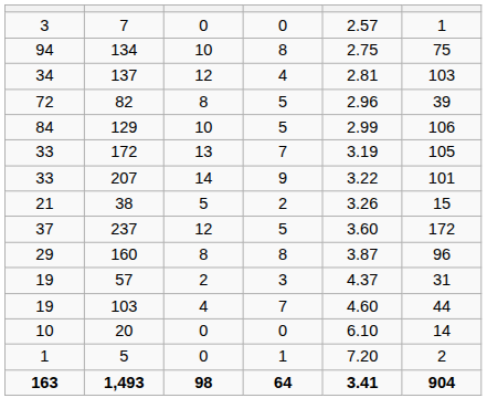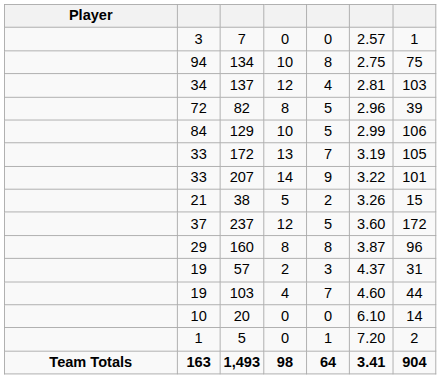 <table class="wikitable sortable" style="text-align:center;">
 <tr>
+<th width="40%">Player</th>
 <th width="10%"></th>
 <th width="10%" data-sort-type="number"></th>
 <th width="10%"></th>
 <th width="10%"></th>
 <th width="10%"></th>
 <th width="10%"></th>
 </tr>
 <tr>
+<td></td>
 <td>3</td>
 <td>7</td>
 <td>0</td>
 <td>0</td>
 <td>2.57</td>
 <td>1</td>
 </tr>
 <tr>
+<td></td>
 <td>94</td>
 <td>134</td>
 <td>10</td>
 <td>8</td>
 <td>2.75</td>
 <td>75</td>
 </tr>
 <tr>
+<td></td>
 <td>34</td>
 <td>137</td>
 <td>12</td>
 <td>4</td>
 <td>2.81</td>
 <td>103</td>
 </tr>
 <tr>
+<td></td>
 <td>72</td>
 <td>82</td>
 <td>8</td>
 <td>5</td>
 <td>2.96</td>
 <td>39</td>
 </tr>
 <tr>
+<td></td>
 <td>84</td>
 <td>129</td>
 <td>10</td>
 <td>5</td>
 <td>2.99</td>
 <td>106</td>
 </tr>
 <tr>
+<td></td>
 <td>33</td>
 <td>172</td>
 <td>13</td>
 <td>7</td>
 <td>3.19</td>
 <td>105</td>
 </tr>
 <tr>
+<td></td>
 <td>33</td>
 <td>207</td>
 <td>14</td>
 <td>9</td>
 <td>3.22</td>
 <td>101</td>
 </tr>
 <tr>
+<td></td>
 <td>21</td>
 <td>38</td>
 <td>5</td>
 <td>2</td>
 <td>3.26</td>
 <td>15</td>
 </tr>
 <tr>
+<td></td>
 <td>37</td>
 <td>237</td>
 <td>12</td>
 <td>5</td>
 <td>3.60</td>
 <td>172</td>
 </tr>
 <tr>
+<td></td>
 <td>29</td>
 <td>160</td>
 <td>8</td>
 <td>8</td>
 <td>3.87</td>
 <td>96</td>
 </tr>
 <tr>
+<td></td>
 <td>19</td>
 <td>57</td>
 <td>2</td>
 <td>3</td>
 <td>4.37</td>
 <td>31</td>
 </tr>
 <tr>
+<td></td>
 <td>19</td>
 <td>103</td>
 <td>4</td>
 <td>7</td>
 <td>4.60</td>
 <td>44</td>
 </tr>
 <tr>
+<td></td>
 <td>10</td>
 <td>20</td>
 <td>0</td>
 <td>0</td>
 <td>6.10</td>
 <td>14</td>
 </tr>
 <tr>
+<td></td>
 <td>1</td>
 <td>5</td>
 <td>0</td>
 <td>1</td>
 <td>7.20</td>
 <td>2</td>
 </tr>
 <tr>
+<td><strong>Team Totals</strong></td>
 <td><strong>163</strong></td>
 <td><strong>1,493</strong></td>
 <td><strong>98</strong></td>
 <td><strong>64</strong></td>
 <td><strong>3.41</strong></td>
 <td><strong>904</strong></td>
 </tr>
 </table>
